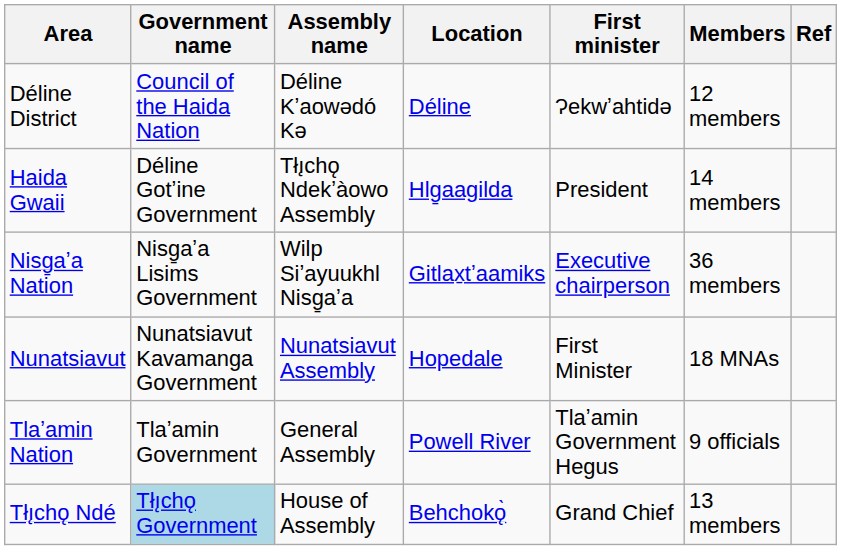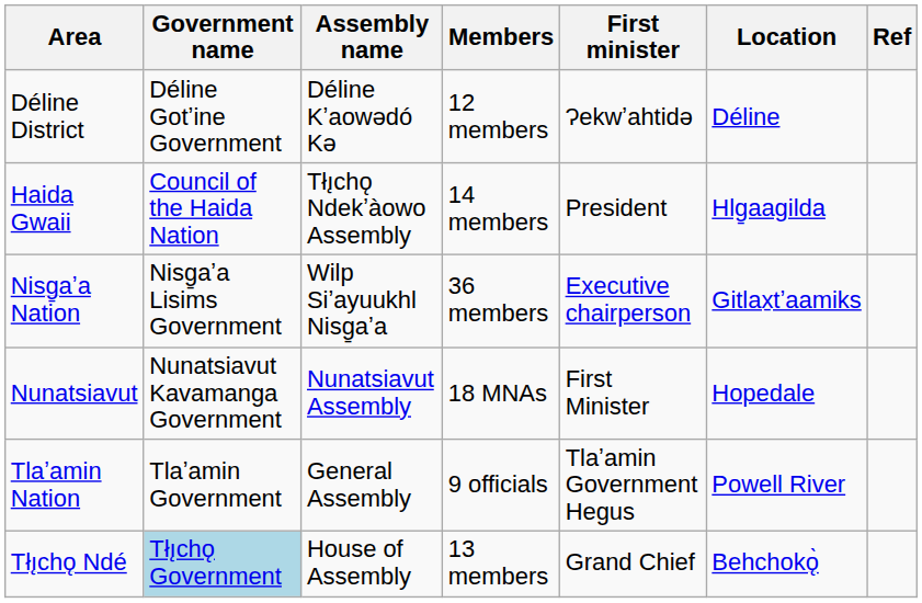 <table class="wikitable sortable">
 <tr>
 <th>Area</th>
 <th>Government name</th>
 <th>Assembly name</th>
+<th>Members</th>
+<th>First minister</th>
 <th>Location</th>
-<th>First minister</th>
-<th>Members</th>
 <th>Ref</th>
 </tr>
 <tr>
 <td>Déline District</td>
-<td><a href='#'>Council of the Haida Nation</a></td>
+<td>Déline Gotʼine Government</td>
 <td>Déline Kʼaowǝdó Kǝ</td>
+<td>12 members</td>
+<td>Ɂekwʼahtidǝ</td>
 <td><a href='#'>Déline</a></td>
-<td>Ɂekwʼahtidǝ</td>
-<td>12 members</td>
 <td></td>
 </tr>
 <tr>
 <td><a href='#'>Haida Gwaii</a></td>
-<td>Déline Gotʼine Government</td>
+<td><a href='#'>Council of the Haida Nation</a></td>
 <td>Tłı̨chǫ Ndekʼàowo Assembly</td>
+<td>14 members</td>
+<td>President</td>
 <td><a href='#'>Hlg̱aagilda</a></td>
-<td>President</td>
-<td>14 members</td>
 <td></td>
 </tr>
 <tr>
 <td><a href='#'>Nisg̱aʼa Nation</a></td>
 <td>Nisg̱aʼa Lisims Government</td>
 <td>Wilp Siʼayuukhl Nisg̱aʼa</td>
+<td>36 members</td>
+<td><a href='#'>Executive chairperson</a></td>
 <td><a href='#'>Gitlax̱tʼaamiks</a></td>
-<td><a href='#'>Executive chairperson</a></td>
-<td>36 members</td>
 <td></td>
 </tr>
 <tr>
 <td><a href='#'>Nunatsiavut</a></td>
 <td>Nunatsiavut Kavamanga Government</td>
 <td><a href='#'>Nunatsiavut Assembly</a></td>
+<td>18 MNAs</td>
+<td>First Minister</td>
 <td><a href='#'>Hopedale</a></td>
-<td>First Minister</td>
-<td>18 MNAs</td>
 <td></td>
 </tr>
 <tr>
 <td><a href='#'>Tlaʼamin Nation</a></td>
 <td>Tlaʼamin Government</td>
 <td>General Assembly</td>
+<td>9 officials</td>
+<td>Tlaʼamin Government Hegus</td>
 <td><a href='#'>Powell River</a></td>
-<td>Tlaʼamin Government Hegus</td>
-<td>9 officials</td>
 <td></td>
 </tr>
 <tr>
 <td><a href='#'>Tłı̨chǫ Ndé</a></td>
 <td style="background: lightblue;"><a href='#'>Tłı̨chǫ Government</a></td>
 <td>House of Assembly</td>
+<td>13 members</td>
+<td>Grand Chief</td>
 <td><a href='#'>Behchokǫ̀</a></td>
-<td>Grand Chief</td>
-<td>13 members</td>
 <td></td>
 </tr>
 </table>
